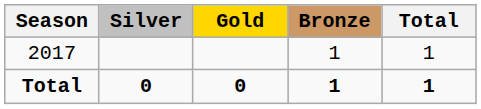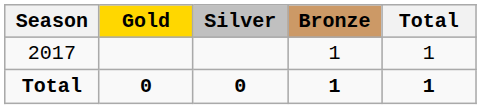 <table class="wikitable" style="text-align:center;">
 <tr>
 <th width = "55">Season</th>
+<th width = "55" style="background: gold;">Gold</th>
 <th width = "55" style="background: silver;">Silver</th>
-<th width = "55" style="background: gold;">Gold</th>
 <th width = "55" style="background: #cc9966;">Bronze</th>
 <th width = "55">Total</th>
 </tr>
 <tr>
 <td>2017</td>
 <td></td>
 <td></td>
 <td>1</td>
 <td>1</td>
 </tr>
 <tr>
 <td><strong>Total</strong></td>
 <td><strong>0</strong></td>
 <td><strong>0</strong></td>
 <td><strong>1</strong></td>
 <td><strong>1</strong></td>
 </tr>
 </table>
